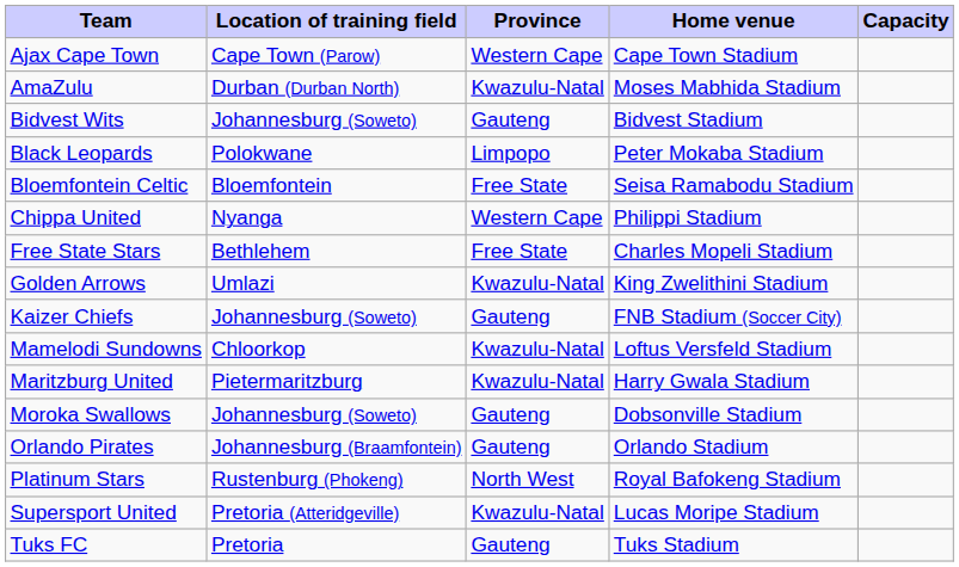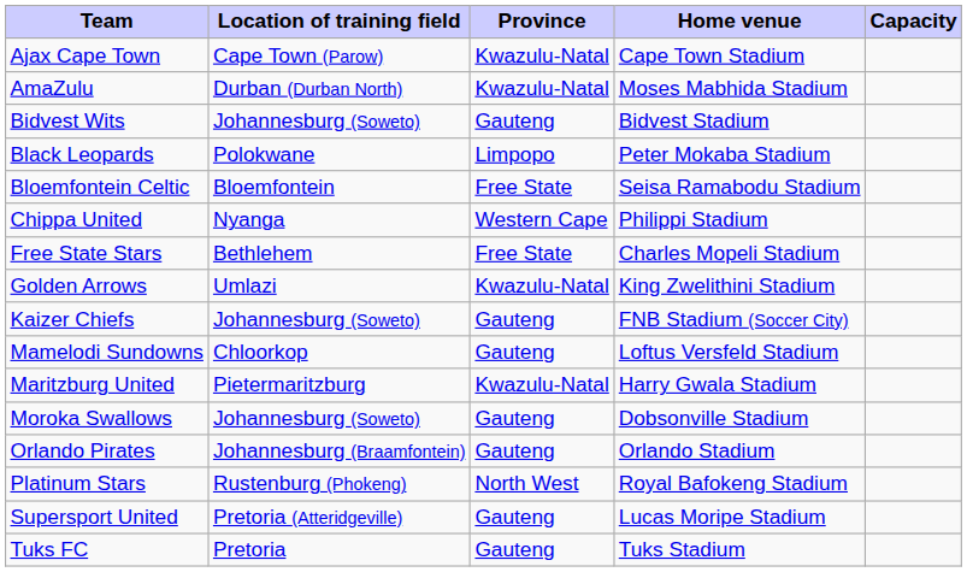 <table class="wikitable sortable" style="text-align: left;">
 <tr>
 <th style=background:#ccccff;>Team</th>
 <th style=background:#ccccff;>Location of training field</th>
 <th style=background:#ccccff;>Province</th>
 <th style=background:#ccccff;>Home venue</th>
 <th style=background:#ccccff;>Capacity</th>
 </tr>
 <tr>
 <td><a href='#'>Ajax Cape Town</a></td>
 <td><a href='#'>Cape Town <small>(Parow)</small></a></td>
-<td><a href='#'>Western Cape</a></td>
+<td><a href='#'>Kwazulu-Natal</a></td>
 <td><a href='#'>Cape Town Stadium</a></td>
 <td></td>
 </tr>
 <tr>
 <td><a href='#'>AmaZulu</a></td>
 <td><a href='#'>Durban <small>(Durban North)</small></a></td>
 <td><a href='#'>Kwazulu-Natal</a></td>
 <td><a href='#'>Moses Mabhida Stadium</a></td>
 <td></td>
 </tr>
 <tr>
 <td><a href='#'>Bidvest Wits</a></td>
 <td><a href='#'>Johannesburg <small>(Soweto)</small></a></td>
 <td><a href='#'>Gauteng</a></td>
 <td><a href='#'>Bidvest Stadium</a></td>
 <td></td>
 </tr>
 <tr>
 <td><a href='#'>Black Leopards</a></td>
 <td><a href='#'>Polokwane</a></td>
 <td><a href='#'>Limpopo</a></td>
 <td><a href='#'>Peter Mokaba Stadium</a></td>
 <td></td>
 </tr>
 <tr>
 <td><a href='#'>Bloemfontein Celtic</a></td>
 <td><a href='#'>Bloemfontein</a></td>
 <td><a href='#'>Free State</a></td>
 <td><a href='#'>Seisa Ramabodu Stadium</a></td>
 <td></td>
 </tr>
 <tr>
 <td><a href='#'>Chippa United</a></td>
 <td><a href='#'>Nyanga</a></td>
 <td><a href='#'>Western Cape</a></td>
 <td><a href='#'>Philippi Stadium</a></td>
 <td></td>
 </tr>
 <tr>
 <td><a href='#'>Free State Stars</a></td>
 <td><a href='#'>Bethlehem</a></td>
 <td><a href='#'>Free State</a></td>
 <td><a href='#'>Charles Mopeli Stadium</a></td>
 <td></td>
 </tr>
 <tr>
 <td><a href='#'>Golden Arrows</a></td>
 <td><a href='#'>Umlazi</a></td>
 <td><a href='#'>Kwazulu-Natal</a></td>
 <td><a href='#'>King Zwelithini Stadium</a></td>
 <td></td>
 </tr>
 <tr>
 <td><a href='#'>Kaizer Chiefs</a></td>
 <td><a href='#'>Johannesburg <small>(Soweto)</small></a></td>
 <td><a href='#'>Gauteng</a></td>
 <td><a href='#'>FNB Stadium <small>(Soccer City)</small></a></td>
 <td></td>
 </tr>
 <tr>
 <td><a href='#'>Mamelodi Sundowns</a></td>
 <td><a href='#'>Chloorkop</a></td>
-<td><a href='#'>Kwazulu-Natal</a></td>
+<td><a href='#'>Gauteng</a></td>
 <td><a href='#'>Loftus Versfeld Stadium</a></td>
 <td></td>
 </tr>
 <tr>
 <td><a href='#'>Maritzburg United</a></td>
 <td><a href='#'>Pietermaritzburg</a></td>
 <td><a href='#'>Kwazulu-Natal</a></td>
 <td><a href='#'>Harry Gwala Stadium</a></td>
 <td></td>
 </tr>
 <tr>
 <td><a href='#'>Moroka Swallows</a></td>
 <td><a href='#'>Johannesburg <small>(Soweto)</small></a></td>
 <td><a href='#'>Gauteng</a></td>
 <td><a href='#'>Dobsonville Stadium</a></td>
 <td></td>
 </tr>
 <tr>
 <td><a href='#'>Orlando Pirates</a></td>
 <td><a href='#'>Johannesburg <small>(Braamfontein)</small></a></td>
 <td><a href='#'>Gauteng</a></td>
 <td><a href='#'>Orlando Stadium</a></td>
 <td></td>
 </tr>
 <tr>
 <td><a href='#'>Platinum Stars</a></td>
 <td><a href='#'>Rustenburg <small>(Phokeng)</small></a></td>
 <td><a href='#'>North West</a></td>
 <td><a href='#'>Royal Bafokeng Stadium</a></td>
 <td></td>
 </tr>
 <tr>
 <td><a href='#'>Supersport United</a></td>
 <td><a href='#'>Pretoria <small>(Atteridgeville)</small></a></td>
-<td><a href='#'>Kwazulu-Natal</a></td>
+<td><a href='#'>Gauteng</a></td>
 <td><a href='#'>Lucas Moripe Stadium</a></td>
 <td></td>
 </tr>
 <tr>
 <td><a href='#'>Tuks FC</a></td>
 <td><a href='#'>Pretoria</a></td>
 <td><a href='#'>Gauteng</a></td>
 <td><a href='#'>Tuks Stadium</a></td>
 <td></td>
 </tr>
 </table>
